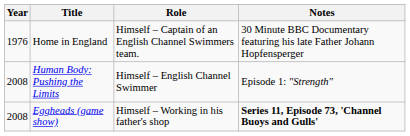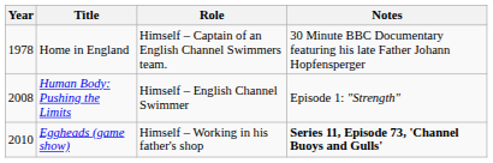 <table class="wikitable sortable">
 <tr>
 <th>Year</th>
 <th>Title</th>
 <th>Role</th>
 <th>Notes</th>
 </tr>
 <tr>
-<td>1976</td>
+<td>1978</td>
 <td>Home in England</td>
 <td>Himself – Captain of an English Channel Swimmers team.</td>
 <td>30 Minute BBC Documentary featuring his late Father Johann Hopfensperger</td>
 </tr>
 <tr>
 <td>2008</td>
 <td><em><a href='#'>Human Body: Pushing the Limits</a></em></td>
 <td>Himself – English Channel Swimmer</td>
 <td>Episode 1: <em>"Strength"</em></td>
 </tr>
 <tr>
-<td>2008</td>
+<td>2010</td>
 <td><em><a href='#'>Eggheads (game show)</a></em></td>
 <td>Himself – Working in his father's shop</td>
 <td><strong>Series 11, Episode 73, 'Channel Buoys and Gulls'</strong></td>
 </tr>
 </table>
